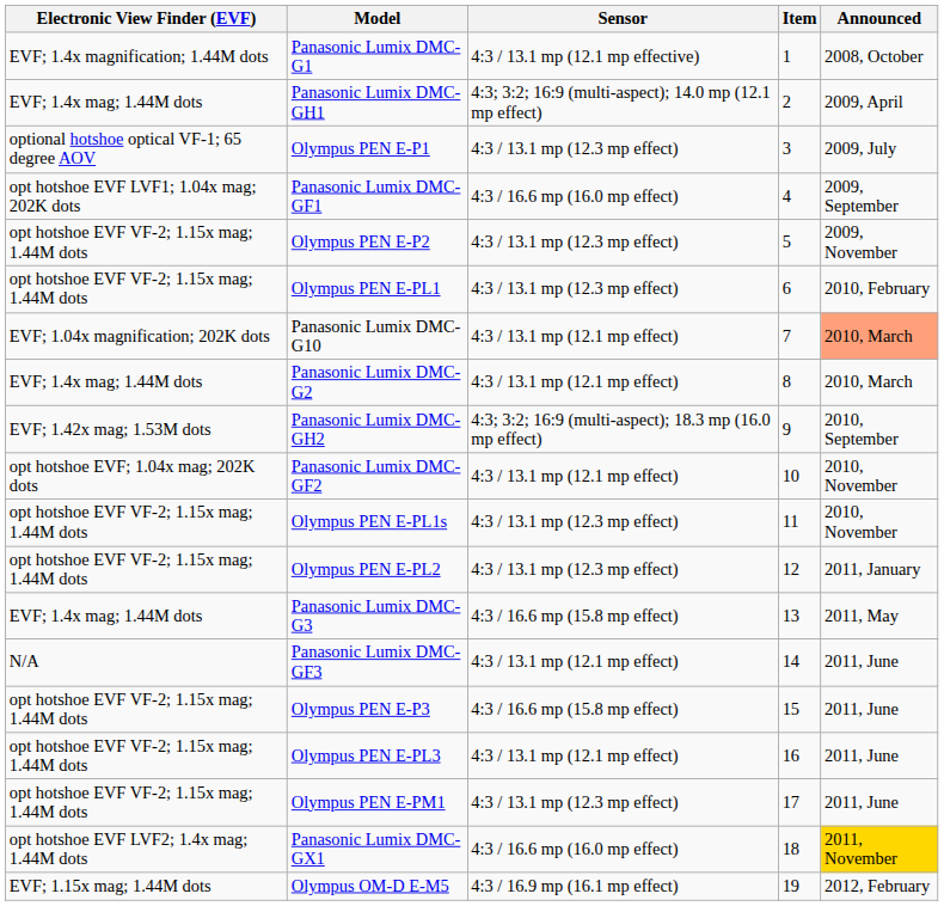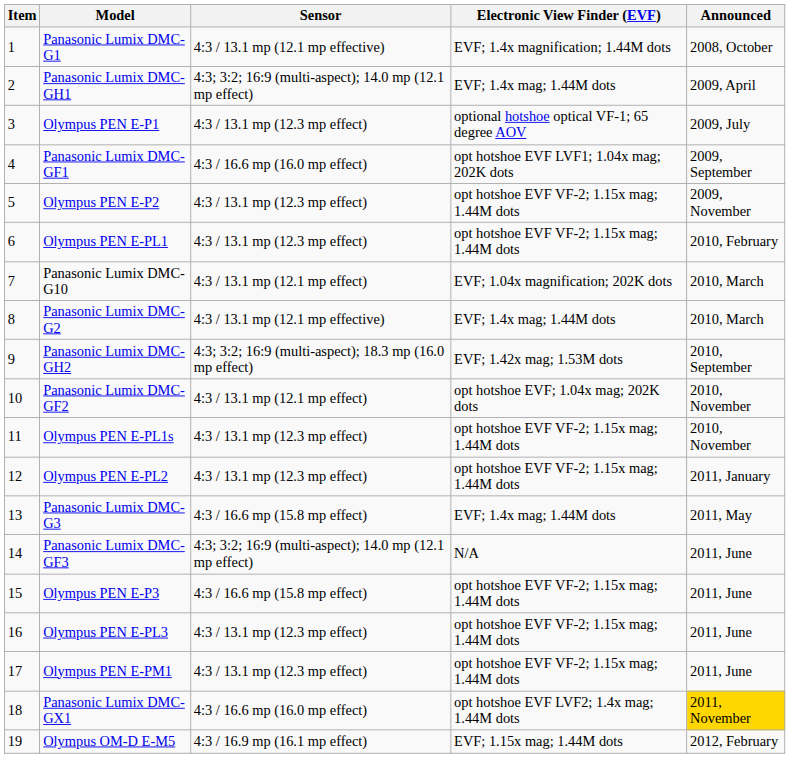 <table class="wikitable sortable">
 <tr>
-<th>Electronic View Finder (<a href='#'>EVF</a>)</th>
+<th>Item</th>
 <th>Model</th>
 <th>Sensor</th>
-<th>Item</th>
+<th>Electronic View Finder (<a href='#'>EVF</a>)</th>
 <th>Announced</th>
 </tr>
 <tr>
-<td>EVF; 1.4x magnification; 1.44M dots</td>
+<td>1</td>
 <td><a href='#'>Panasonic Lumix DMC-G1</a></td>
 <td>4:3 / 13.1 mp (12.1 mp effective)</td>
-<td>1</td>
+<td>EVF; 1.4x magnification; 1.44M dots</td>
 <td>2008, October</td>
 </tr>
 <tr>
-<td>EVF; 1.4x mag; 1.44M dots</td>
+<td>2</td>
 <td><a href='#'>Panasonic Lumix DMC-GH1</a></td>
 <td>4:3; 3:2; 16:9 (multi-aspect); 14.0 mp (12.1 mp effect)</td>
-<td>2</td>
+<td>EVF; 1.4x mag; 1.44M dots</td>
 <td>2009, April</td>
 </tr>
 <tr>
-<td>optional <a href='#'>hotshoe</a> optical VF-1; 65 degree <a href='#'>AOV</a></td>
+<td>3</td>
 <td><a href='#'>Olympus PEN E-P1</a></td>
 <td>4:3 / 13.1 mp (12.3 mp effect)</td>
-<td>3</td>
+<td>optional <a href='#'>hotshoe</a> optical VF-1; 65 degree <a href='#'>AOV</a></td>
 <td>2009, July</td>
 </tr>
 <tr>
-<td>opt hotshoe EVF LVF1; 1.04x mag; 202K dots</td>
+<td>4</td>
 <td><a href='#'>Panasonic Lumix DMC-GF1</a></td>
 <td>4:3 / 16.6 mp (16.0 mp effect)</td>
-<td>4</td>
+<td>opt hotshoe EVF LVF1; 1.04x mag; 202K dots</td>
 <td>2009, September</td>
 </tr>
 <tr>
-<td>opt hotshoe EVF VF-2; 1.15x mag; 1.44M dots</td>
+<td>5</td>
 <td><a href='#'>Olympus PEN E-P2</a></td>
 <td>4:3 / 13.1 mp (12.3 mp effect)</td>
-<td>5</td>
+<td>opt hotshoe EVF VF-2; 1.15x mag; 1.44M dots</td>
 <td>2009, November</td>
 </tr>
 <tr>
-<td>opt hotshoe EVF VF-2; 1.15x mag; 1.44M dots</td>
+<td>6</td>
 <td><a href='#'>Olympus PEN E-PL1</a></td>
 <td>4:3 / 13.1 mp (12.3 mp effect)</td>
-<td>6</td>
+<td>opt hotshoe EVF VF-2; 1.15x mag; 1.44M dots</td>
 <td>2010, February</td>
 </tr>
 <tr>
-<td>EVF; 1.04x magnification; 202K dots</td>
+<td>7</td>
 <td>Panasonic Lumix DMC-G10</td>
 <td>4:3 / 13.1 mp (12.1 mp effect)</td>
-<td>7</td>
-<td style="background: lightsalmon;">2010, March</td>
-</tr>
-<tr>
-<td>EVF; 1.4x mag; 1.44M dots</td>
-<td><a href='#'>Panasonic Lumix DMC-G2</a></td>
-<td>4:3 / 13.1 mp (12.1 mp effect)</td>
-<td>8</td>
+<td>EVF; 1.04x magnification; 202K dots</td>
 <td>2010, March</td>
 </tr>
 <tr>
-<td>EVF; 1.42x mag; 1.53M dots</td>
+<td>8</td>
+<td><a href='#'>Panasonic Lumix DMC-G2</a></td>
+<td>4:3 / 13.1 mp (12.1 mp effective)</td>
+<td>EVF; 1.4x mag; 1.44M dots</td>
+<td>2010, March</td>
+</tr>
+<tr>
+<td>9</td>
 <td><a href='#'>Panasonic Lumix DMC-GH2</a></td>
 <td>4:3; 3:2; 16:9 (multi-aspect); 18.3 mp (16.0 mp effect)</td>
-<td>9</td>
+<td>EVF; 1.42x mag; 1.53M dots</td>
 <td>2010, September</td>
 </tr>
 <tr>
-<td>opt hotshoe EVF; 1.04x mag; 202K dots</td>
+<td>10</td>
 <td><a href='#'>Panasonic Lumix DMC-GF2</a></td>
 <td>4:3 / 13.1 mp (12.1 mp effect)</td>
-<td>10</td>
+<td>opt hotshoe EVF; 1.04x mag; 202K dots</td>
 <td>2010, November</td>
 </tr>
 <tr>
-<td>opt hotshoe EVF VF-2; 1.15x mag; 1.44M dots</td>
+<td>11</td>
 <td><a href='#'>Olympus PEN E-PL1s</a></td>
 <td>4:3 / 13.1 mp (12.3 mp effect)</td>
-<td>11</td>
+<td>opt hotshoe EVF VF-2; 1.15x mag; 1.44M dots</td>
 <td>2010, November</td>
 </tr>
 <tr>
-<td>opt hotshoe EVF VF-2; 1.15x mag; 1.44M dots</td>
+<td>12</td>
 <td><a href='#'>Olympus PEN E-PL2</a></td>
 <td>4:3 / 13.1 mp (12.3 mp effect)</td>
-<td>12</td>
+<td>opt hotshoe EVF VF-2; 1.15x mag; 1.44M dots</td>
 <td>2011, January</td>
 </tr>
 <tr>
-<td>EVF; 1.4x mag; 1.44M dots</td>
+<td>13</td>
 <td><a href='#'>Panasonic Lumix DMC-G3</a></td>
 <td>4:3 / 16.6 mp (15.8 mp effect)</td>
-<td>13</td>
+<td>EVF; 1.4x mag; 1.44M dots</td>
 <td>2011, May</td>
 </tr>
 <tr>
+<td>14</td>
+<td><a href='#'>Panasonic Lumix DMC-GF3</a></td>
+<td>4:3; 3:2; 16:9 (multi-aspect); 14.0 mp (12.1 mp effect)</td>
 <td>N/A</td>
-<td><a href='#'>Panasonic Lumix DMC-GF3</a></td>
-<td>4:3 / 13.1 mp (12.1 mp effect)</td>
-<td>14</td>
 <td>2011, June</td>
 </tr>
 <tr>
-<td>opt hotshoe EVF VF-2; 1.15x mag; 1.44M dots</td>
+<td>15</td>
 <td><a href='#'>Olympus PEN E-P3</a></td>
 <td>4:3 / 16.6 mp (15.8 mp effect)</td>
-<td>15</td>
+<td>opt hotshoe EVF VF-2; 1.15x mag; 1.44M dots</td>
 <td>2011, June</td>
 </tr>
 <tr>
+<td>16</td>
+<td><a href='#'>Olympus PEN E-PL3</a></td>
+<td>4:3 / 13.1 mp (12.3 mp effect)</td>
 <td>opt hotshoe EVF VF-2; 1.15x mag; 1.44M dots</td>
-<td><a href='#'>Olympus PEN E-PL3</a></td>
-<td>4:3 / 13.1 mp (12.1 mp effect)</td>
-<td>16</td>
 <td>2011, June</td>
 </tr>
 <tr>
-<td>opt hotshoe EVF VF-2; 1.15x mag; 1.44M dots</td>
+<td>17</td>
 <td><a href='#'>Olympus PEN E-PM1</a></td>
 <td>4:3 / 13.1 mp (12.3 mp effect)</td>
-<td>17</td>
+<td>opt hotshoe EVF VF-2; 1.15x mag; 1.44M dots</td>
 <td>2011, June</td>
 </tr>
 <tr>
-<td>opt hotshoe EVF LVF2; 1.4x mag; 1.44M dots</td>
+<td>18</td>
 <td><a href='#'>Panasonic Lumix DMC-GX1</a></td>
 <td>4:3 / 16.6 mp (16.0 mp effect)</td>
-<td>18</td>
+<td>opt hotshoe EVF LVF2; 1.4x mag; 1.44M dots</td>
 <td style="background: gold;">2011, November</td>
 </tr>
 <tr>
-<td>EVF; 1.15x mag; 1.44M dots</td>
+<td>19</td>
 <td><a href='#'>Olympus OM-D E-M5</a></td>
 <td>4:3 / 16.9 mp (16.1 mp effect)</td>
-<td>19</td>
+<td>EVF; 1.15x mag; 1.44M dots</td>
 <td>2012, February</td>
 </tr>
 </table>
